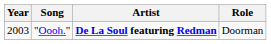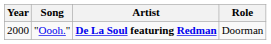 <table class="wikitable">
 <tr>
 <th>Year</th>
 <th>Song</th>
 <th>Artist</th>
 <th>Role</th>
 </tr>
 <tr>
-<td>2003</td>
+<td>2000</td>
 <td>"<a href='#'>Oooh.</a>"</td>
 <td><strong><a href='#'>De La Soul</a> featuring <a href='#'>Redman</a></strong></td>
 <td>Doorman</td>
 </tr>
 </table>
